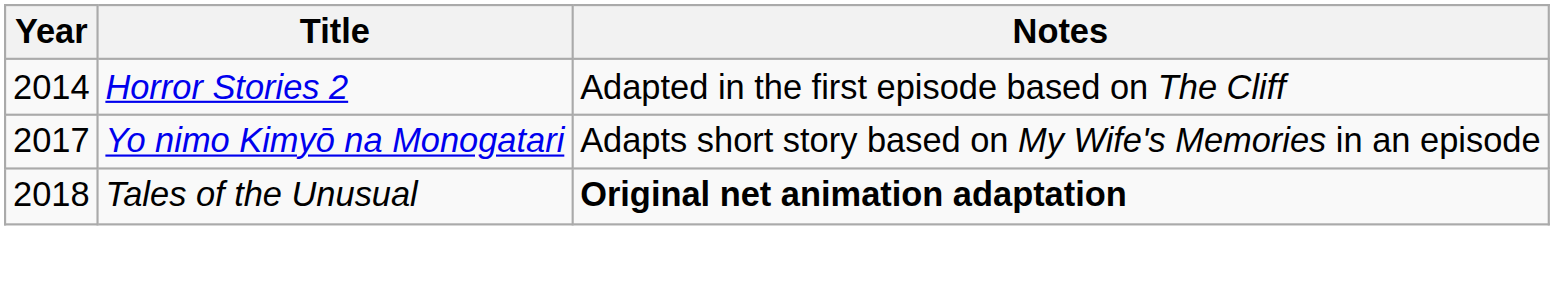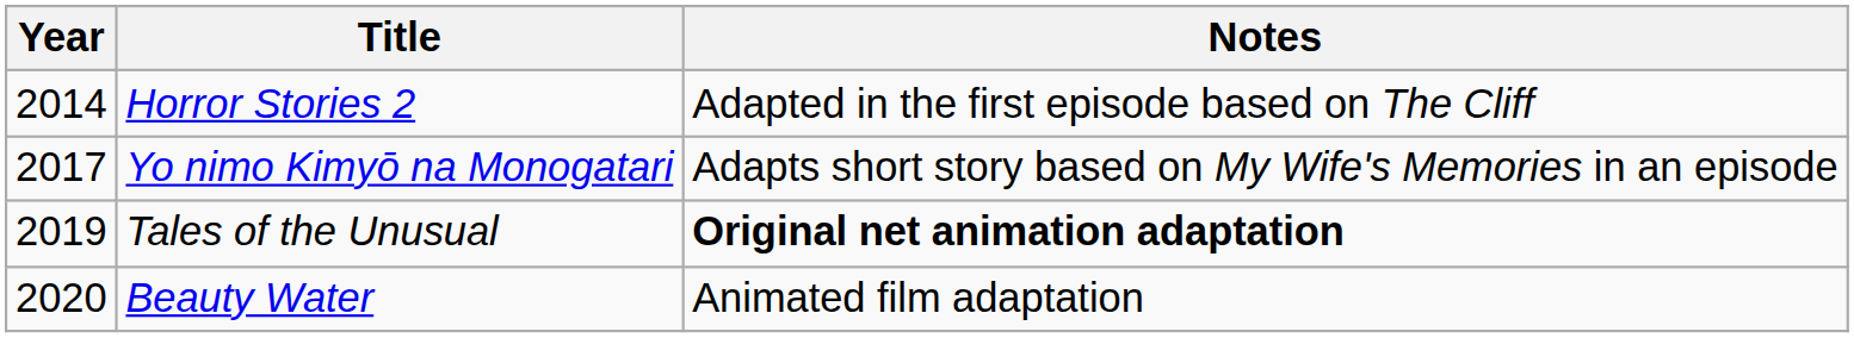 <table class="wikitable">
 <tr>
 <th>Year</th>
 <th>Title</th>
 <th>Notes</th>
 </tr>
 <tr>
 <td>2014</td>
 <td><em><a href='#'>Horror Stories 2</a></em></td>
 <td>Adapted in the first episode based on <em>The Cliff</em></td>
 </tr>
 <tr>
 <td>2017</td>
 <td><em><a href='#'>Yo nimo Kimyō na Monogatari</a></em></td>
 <td>Adapts short story based on <em>My Wife's Memories</em> in an episode</td>
 </tr>
 <tr>
-<td>2018</td>
+<td>2019</td>
 <td><em>Tales of the Unusual</em></td>
 <td><strong>Original net animation adaptation</strong></td>
 </tr>
+<tr>
+<td>2020</td>
+<td><em><a href='#'>Beauty Water</a></em></td>
+<td>Animated film adaptation</td>
+</tr>
 </table>
